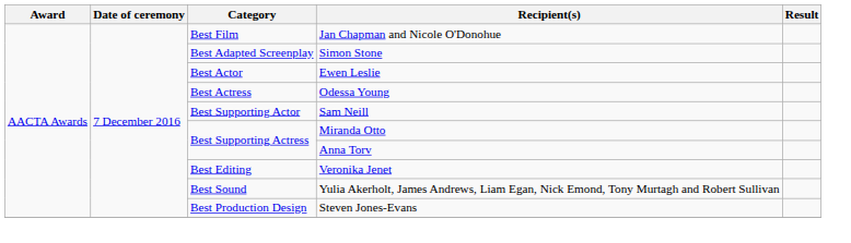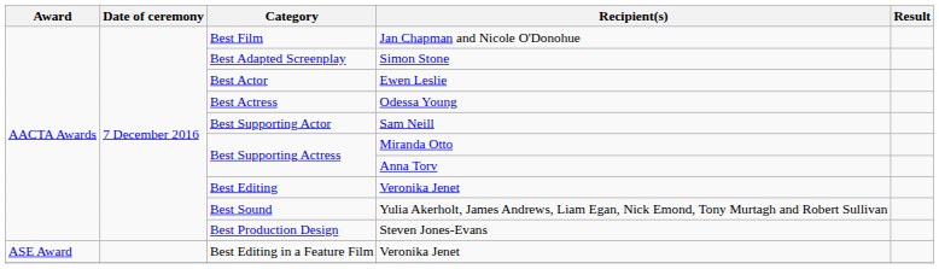 <table class=wikitable>
 <tr>
 <th>Award</th>
 <th>Date of ceremony</th>
 <th>Category</th>
 <th>Recipient(s)</th>
 <th>Result</th>
 </tr>
 <tr>
 <td rowspan=10><a href='#'>AACTA Awards</a></td>
 <td rowspan=10><a href='#'>7 December 2016</a></td>
 <td><a href='#'>Best Film</a></td>
 <td><a href='#'>Jan Chapman</a> and Nicole O'Donohue</td>
 <td></td>
 </tr>
 <tr>
 <td><a href='#'>Best Adapted Screenplay</a></td>
 <td><a href='#'>Simon Stone</a></td>
 <td></td>
 </tr>
 <tr>
 <td><a href='#'>Best Actor</a></td>
 <td><a href='#'>Ewen Leslie</a></td>
 <td></td>
 </tr>
 <tr>
 <td><a href='#'>Best Actress</a></td>
 <td><a href='#'>Odessa Young</a></td>
 <td></td>
 </tr>
 <tr>
 <td><a href='#'>Best Supporting Actor</a></td>
 <td><a href='#'>Sam Neill</a></td>
 <td></td>
 </tr>
 <tr>
 <td rowspan=2><a href='#'>Best Supporting Actress</a></td>
 <td><a href='#'>Miranda Otto</a></td>
 <td></td>
 </tr>
 <tr>
 <td><a href='#'>Anna Torv</a></td>
 <td></td>
 </tr>
 <tr>
 <td><a href='#'>Best Editing</a></td>
 <td><a href='#'>Veronika Jenet</a></td>
 <td></td>
 </tr>
 <tr>
 <td><a href='#'>Best Sound</a></td>
 <td>Yulia Akerholt, James Andrews, Liam Egan, Nick Emond, Tony Murtagh and Robert Sullivan</td>
 <td></td>
 </tr>
 <tr>
 <td><a href='#'>Best Production Design</a></td>
 <td>Steven Jones-Evans</td>
 <td></td>
 </tr>
 <tr>
+<td><a href='#'>ASE Award</a></td>
+<td></td>
+<td>Best Editing in a Feature Film</td>
+<td>Veronika Jenet</td>
+<td></td>
+</tr>
+<tr>
 </tr>
 </table>
